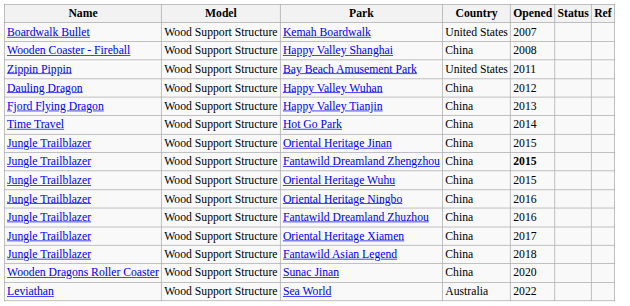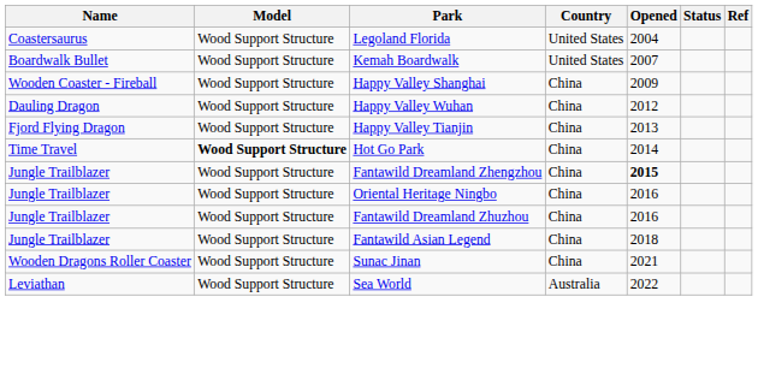 <table class="wikitable sortable">
 <tr>
 <th>Name</th>
 <th>Model</th>
 <th>Park</th>
 <th>Country</th>
 <th>Opened</th>
 <th>Status</th>
 <th class="unsortable">Ref</th>
+</tr>
+<tr>
+<td><a href='#'>Coastersaurus</a></td>
+<td>Wood Support Structure</td>
+<td><a href='#'>Legoland Florida</a></td>
+<td> United States</td>
+<td>2004</td>
+<td></td>
+<td></td>
 </tr>
 <tr>
 <td><a href='#'>Boardwalk Bullet</a></td>
 <td>Wood Support Structure</td>
 <td><a href='#'>Kemah Boardwalk</a></td>
 <td> United States</td>
 <td>2007</td>
 <td></td>
 <td></td>
 </tr>
 <tr>
 <td><a href='#'>Wooden Coaster - Fireball</a></td>
 <td>Wood Support Structure</td>
 <td><a href='#'>Happy Valley Shanghai</a></td>
 <td> China</td>
-<td>2008</td>
-<td></td>
-<td></td>
-</tr>
-<tr>
-<td><a href='#'>Zippin Pippin</a></td>
-<td>Wood Support Structure</td>
-<td><a href='#'>Bay Beach Amusement Park</a></td>
-<td> United States</td>
-<td>2011</td>
+<td>2009</td>
 <td></td>
 <td></td>
 </tr>
 <tr>
 <td><a href='#'>Dauling Dragon</a></td>
 <td>Wood Support Structure</td>
 <td><a href='#'>Happy Valley Wuhan</a></td>
 <td> China</td>
 <td>2012</td>
 <td></td>
 <td></td>
 </tr>
 <tr>
 <td><a href='#'>Fjord Flying Dragon</a></td>
 <td>Wood Support Structure</td>
 <td><a href='#'>Happy Valley Tianjin</a></td>
 <td> China</td>
 <td>2013</td>
 <td></td>
 <td></td>
 </tr>
 <tr>
 <td><a href='#'>Time Travel</a></td>
-<td>Wood Support Structure</td>
+<td><strong>Wood Support Structure</strong></td>
 <td><a href='#'>Hot Go Park</a></td>
 <td> China</td>
 <td>2014</td>
 <td></td>
 <td></td>
 </tr>
 <tr>
 <td><a href='#'>Jungle Trailblazer</a></td>
 <td>Wood Support Structure</td>
-<td><a href='#'>Oriental Heritage Jinan</a></td>
-<td> China</td>
-<td>2015</td>
-<td></td>
-<td></td>
-</tr>
-<tr>
-<td><a href='#'>Jungle Trailblazer</a></td>
-<td>Wood Support Structure</td>
 <td><a href='#'>Fantawild Dreamland Zhengzhou</a></td>
 <td> China</td>
 <td><strong>2015</strong></td>
-<td></td>
-<td></td>
-</tr>
-<tr>
-<td><a href='#'>Jungle Trailblazer</a></td>
-<td>Wood Support Structure</td>
-<td><a href='#'>Oriental Heritage Wuhu</a></td>
-<td> China</td>
-<td>2015</td>
 <td></td>
 <td></td>
 </tr>
 <tr>
 <td><a href='#'>Jungle Trailblazer</a></td>
 <td>Wood Support Structure</td>
 <td><a href='#'>Oriental Heritage Ningbo</a></td>
 <td> China</td>
 <td>2016</td>
 <td></td>
 <td></td>
 </tr>
 <tr>
 <td><a href='#'>Jungle Trailblazer</a></td>
 <td>Wood Support Structure</td>
 <td><a href='#'>Fantawild Dreamland Zhuzhou</a></td>
 <td> China</td>
 <td>2016</td>
 <td></td>
 <td></td>
 </tr>
 <tr>
 <td><a href='#'>Jungle Trailblazer</a></td>
 <td>Wood Support Structure</td>
-<td><a href='#'>Oriental Heritage Xiamen</a></td>
-<td> China</td>
-<td>2017</td>
-<td></td>
-<td></td>
-</tr>
-<tr>
-<td><a href='#'>Jungle Trailblazer</a></td>
-<td>Wood Support Structure</td>
 <td><a href='#'>Fantawild Asian Legend</a></td>
 <td> China</td>
 <td>2018</td>
 <td></td>
 <td></td>
 </tr>
 <tr>
 <td><a href='#'>Wooden Dragons Roller Coaster</a></td>
 <td>Wood Support Structure</td>
 <td><a href='#'>Sunac Jinan</a></td>
 <td> China</td>
-<td>2020</td>
+<td>2021</td>
 <td></td>
 <td></td>
 </tr>
 <tr>
 <td><a href='#'>Leviathan</a></td>
 <td>Wood Support Structure</td>
 <td><a href='#'>Sea World</a></td>
 <td> Australia</td>
 <td>2022</td>
 <td></td>
 <td></td>
 </tr>
 </table>
